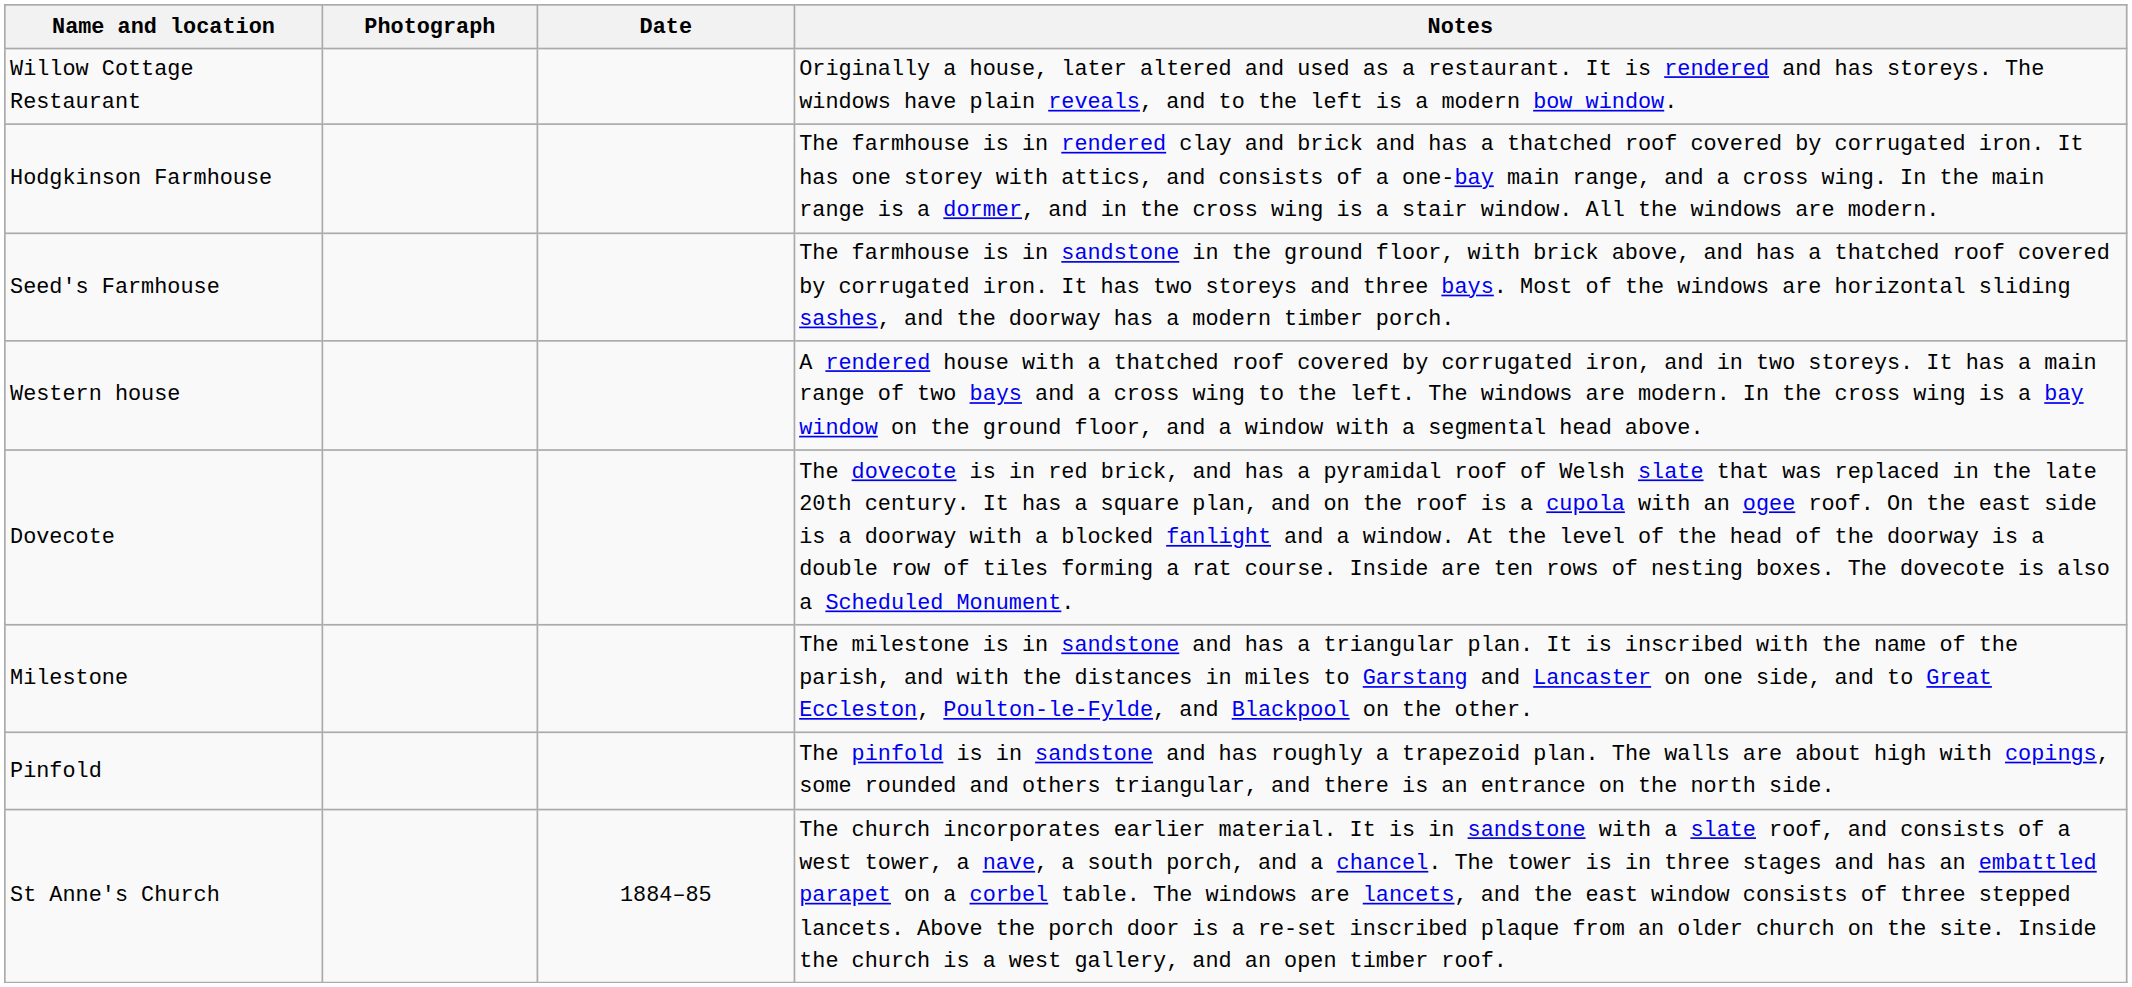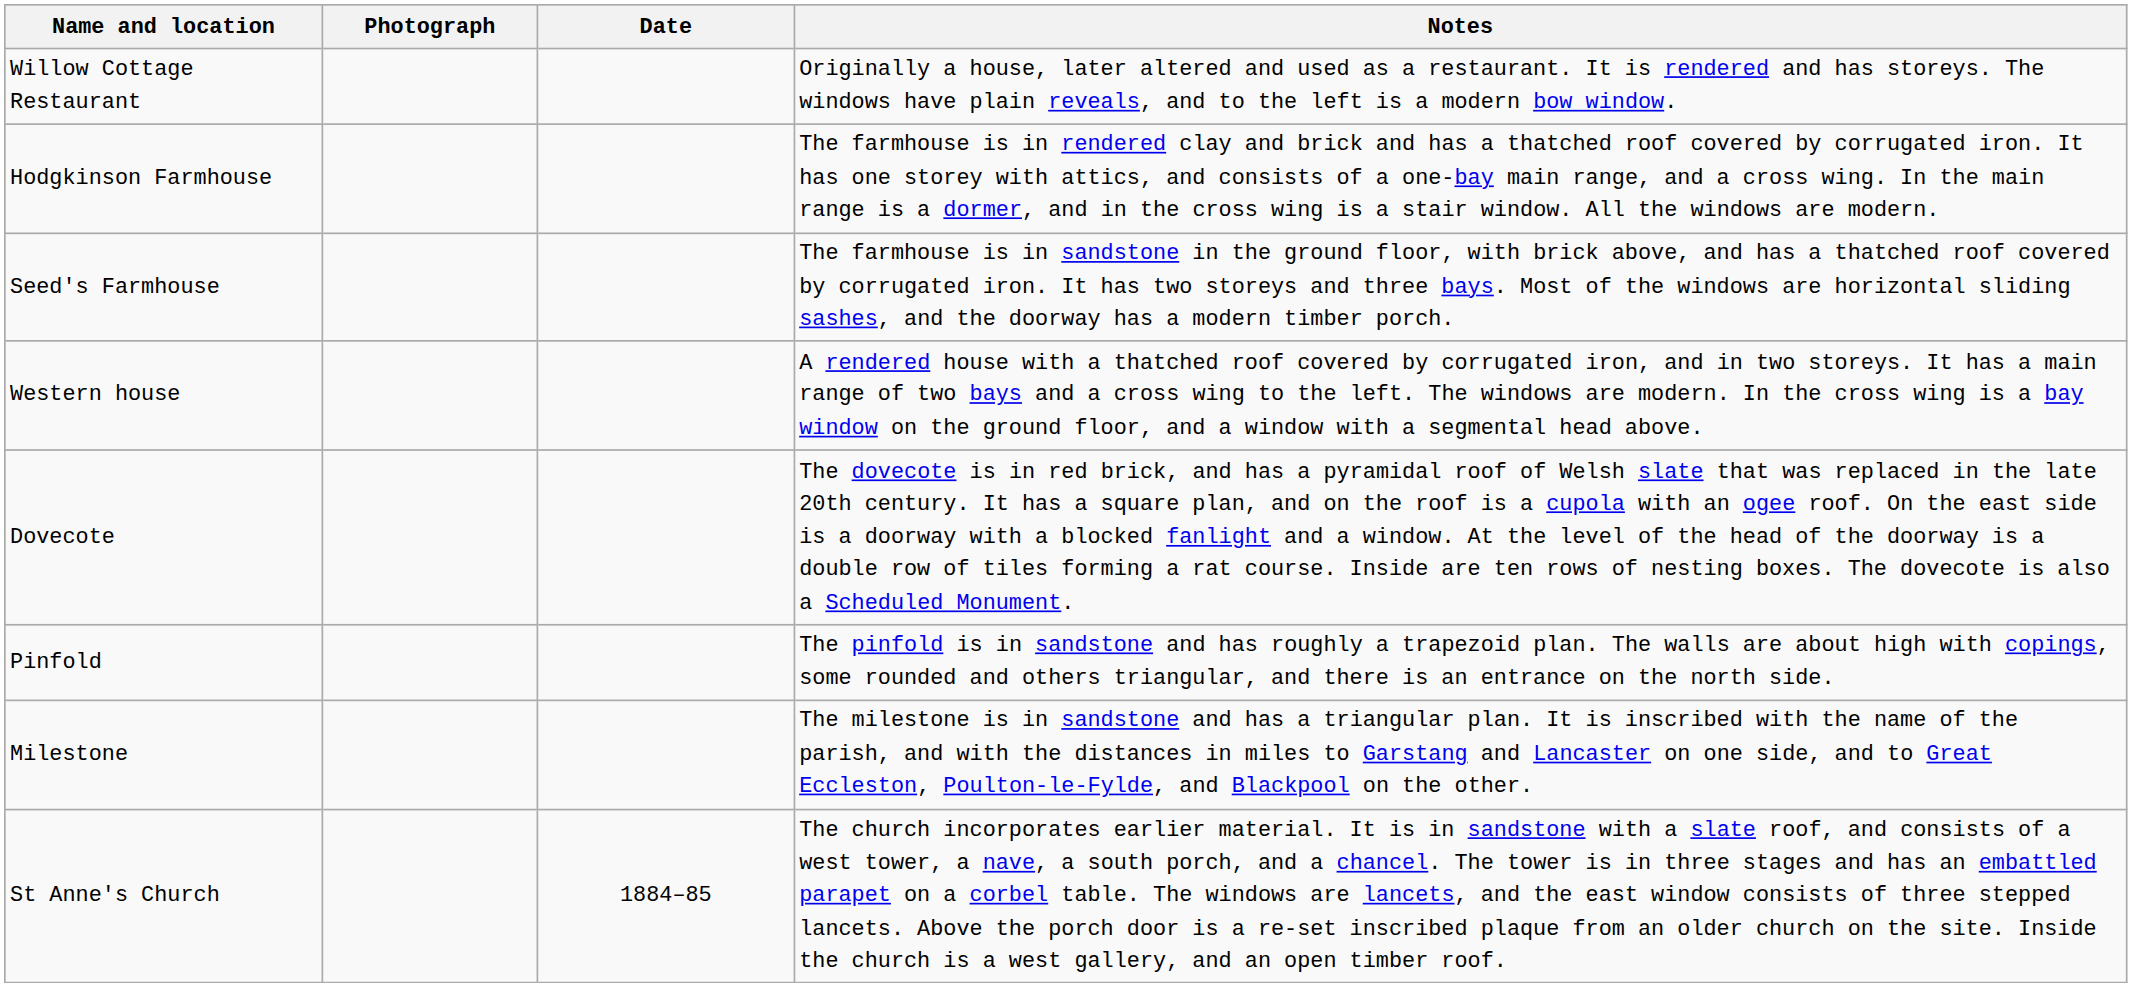 <table class="wikitable sortable plainrowheaders" style="width:100%;border:0px;text-align:left;line-height:150%;">
 <tr>
 <th scope="col"  style="width:150px">Name and location</th>
 <th scope="col"  style="width:100px" class="unsortable">Photograph</th>
 <th scope="col"  style="width:120px">Date</th>
 <th scope="col"  style="width:650px" class="unsortable">Notes</th>
 </tr>
 <tr>
 <td>Willow Cottage Restaurant<br><small></small></td>
 <td></td>
 <td align="center"></td>
 <td>Originally a house, later altered and used as a restaurant.  It is <a href='#'>rendered</a> and has  storeys.  The windows have plain <a href='#'>reveals</a>, and to the left is a modern <a href='#'>bow window</a>.</td>
 </tr>
 <tr>
 <td>Hodgkinson Farmhouse<br><small></small></td>
 <td></td>
 <td align="center"></td>
 <td>The farmhouse is in <a href='#'>rendered</a> clay and brick and has a thatched roof covered by corrugated iron.  It has one storey with attics, and consists of a one-<a href='#'>bay</a> main range, and a cross wing.  In the main range is a <a href='#'>dormer</a>, and in the cross wing is a stair window.  All the windows are modern.</td>
 </tr>
 <tr>
 <td>Seed's Farmhouse<br><small></small></td>
 <td></td>
 <td align="center"></td>
 <td>The farmhouse is in <a href='#'>sandstone</a> in the ground floor, with brick above, and has a thatched roof covered by corrugated iron.  It has two storeys and three <a href='#'>bays</a>.  Most of the windows are horizontal sliding <a href='#'>sashes</a>, and the doorway has a modern timber porch.</td>
 </tr>
 <tr>
 <td>Western house<br><small></small></td>
 <td></td>
 <td align="center"></td>
 <td>A <a href='#'>rendered</a> house with a thatched roof covered by corrugated iron, and in two storeys.  It has a main range of two <a href='#'>bays</a> and a cross wing to the left.  The windows are modern.  In the cross wing is a <a href='#'>bay window</a> on the ground floor, and a window with a segmental head above.</td>
 </tr>
 <tr>
 <td>Dovecote<br><small></small></td>
 <td></td>
 <td align="center"></td>
 <td>The <a href='#'>dovecote</a> is in red brick, and has a pyramidal roof of Welsh <a href='#'>slate</a> that was replaced in the late 20th century.  It has a square plan, and on the roof is a <a href='#'>cupola</a> with an <a href='#'>ogee</a> roof.  On the east side is a doorway with a blocked <a href='#'>fanlight</a> and a window.  At the level of the head of the doorway is a double row of tiles forming a rat course.  Inside are ten rows of nesting boxes.  The dovecote is also a <a href='#'>Scheduled Monument</a>.</td>
 </tr>
 <tr>
+<td>Pinfold<br><small></small></td>
+<td></td>
+<td align="center"></td>
+<td>The <a href='#'>pinfold</a> is in <a href='#'>sandstone</a> and has roughly a trapezoid plan.  The walls are about  high with <a href='#'>copings</a>, some rounded and others triangular, and there is an entrance on the north side.</td>
+</tr>
+<tr>
 <td>Milestone<br><small></small></td>
 <td></td>
 <td align="center"></td>
 <td>The milestone is in <a href='#'>sandstone</a> and has a triangular plan.  It is inscribed with the name of the parish, and with the distances in miles to <a href='#'>Garstang</a> and <a href='#'>Lancaster</a> on one side, and to <a href='#'>Great Eccleston</a>, <a href='#'>Poulton-le-Fylde</a>, and <a href='#'>Blackpool</a> on the other.</td>
-</tr>
-<tr>
-<td>Pinfold<br><small></small></td>
-<td></td>
-<td align="center"></td>
-<td>The <a href='#'>pinfold</a> is in <a href='#'>sandstone</a> and has roughly a trapezoid plan.  The walls are about  high with <a href='#'>copings</a>, some rounded and others triangular, and there is an entrance on the north side.</td>
 </tr>
 <tr>
 <td>St Anne's Church<br><small></small></td>
 <td></td>
 <td align="center">1884–85</td>
 <td>The church incorporates earlier material.  It is in <a href='#'>sandstone</a> with a <a href='#'>slate</a> roof, and consists of a west tower, a <a href='#'>nave</a>, a south porch, and a <a href='#'>chancel</a>.  The tower is in three stages and has an <a href='#'>embattled</a> <a href='#'>parapet</a> on a <a href='#'>corbel</a> table.  The windows are <a href='#'>lancets</a>, and the east window consists of three stepped lancets.  Above the porch door is a re-set inscribed plaque from an older church on the site.  Inside the church is a west gallery, and an open timber roof.</td>
 </tr>
 <tr>
 </tr>
 </table>
